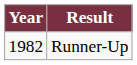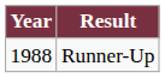 <table class="wikitable">
 <tr>
 <th style="background:#782F40; color:white;">Year</th>
 <th style="background:#782F40; color:white;">Result</th>
 </tr>
 <tr>
-<td>1982</td>
+<td>1988</td>
 <td>Runner-Up</td>
 </tr>
 </table>
